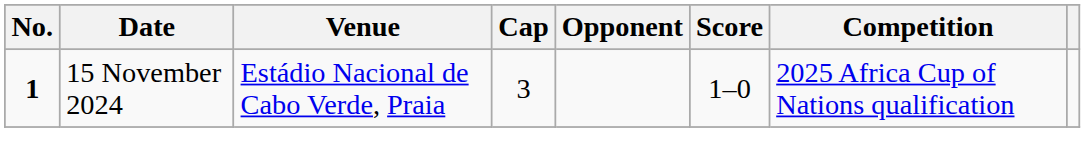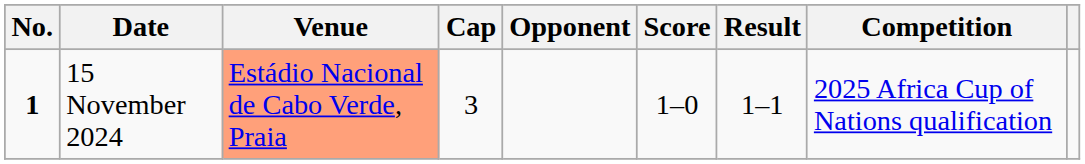 <table class="wikitable sortable">
 <tr>
 <th scope="col">No.</th>
 <th scope="col">Date</th>
 <th scope="col">Venue</th>
 <th scope="col">Cap</th>
 <th scope="col">Opponent</th>
 <th scope="col">Score</th>
+<th scope="col">Result</th>
 <th scope="col">Competition</th>
 <th class="unsortable" scope="col"></th>
 </tr>
 <tr>
 <td style="text-align: center;"><strong>1</strong></td>
 <td>15 November 2024</td>
-<td><a href='#'>Estádio Nacional de Cabo Verde</a>, <a href='#'>Praia</a></td>
+<td style="background: lightsalmon;"><a href='#'>Estádio Nacional de Cabo Verde</a>, <a href='#'>Praia</a></td>
 <td style="text-align: center;">3</td>
 <td></td>
 <td style="text-align: center;">1–0</td>
+<td style="text-align: center;">1–1</td>
 <td><a href='#'>2025 Africa Cup of Nations qualification</a></td>
 <td style="text-align: center;"></td>
 </tr>
 </table>
